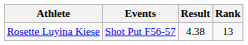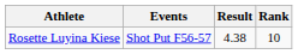 <table class=wikitable style="font-size:90%">
 <tr align=center>
 <th>Athlete</th>
 <th>Events</th>
 <th>Result</th>
 <th>Rank</th>
 </tr>
 <tr align=center>
 <td align=left><a href='#'>Rosette Luyina Kiese</a></td>
 <td align=left><a href='#'>Shot Put F56-57</a></td>
 <td>4.38</td>
-<td>13</td>
+<td>10</td>
 </tr>
 </table>
